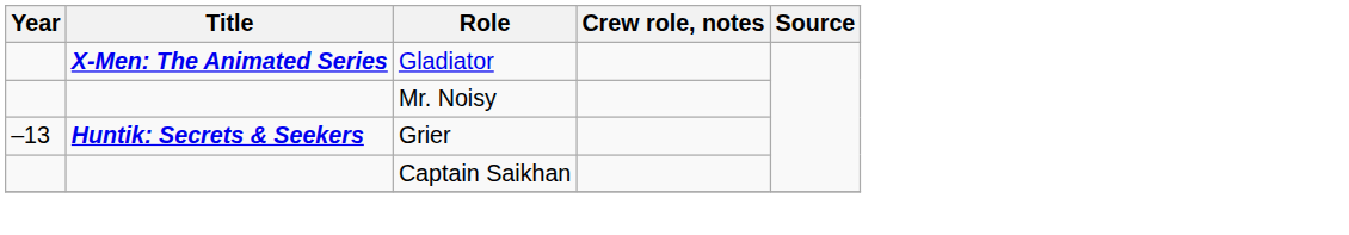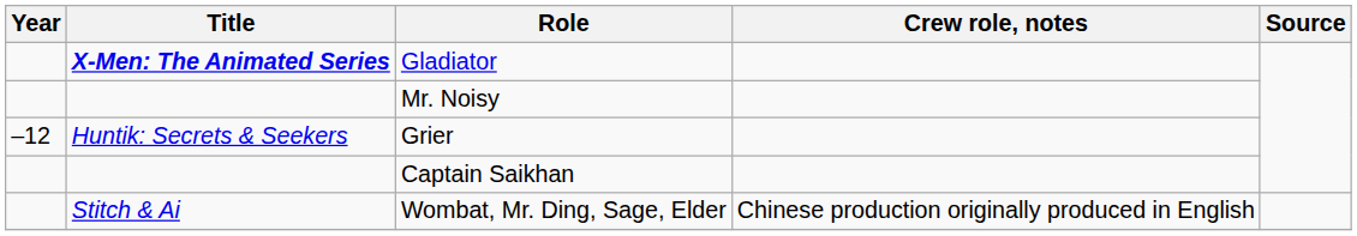 <table class="wikitable sortable plainrowheaders">
 <tr>
 <th>Year</th>
 <th>Title</th>
 <th>Role</th>
 <th class="unsortable">Crew role, notes</th>
 <th class="unsortable">Source</th>
 </tr>
 <tr>
 <td></td>
 <td><strong><em><a href='#'>X-Men: The Animated Series</a></em></strong></td>
 <td><a href='#'>Gladiator</a></td>
 <td></td>
 <td rowspan="4"></td>
 </tr>
 <tr>
 <td></td>
 <td><em></em></td>
 <td>Mr. Noisy</td>
 <td></td>
 </tr>
 <tr>
-<td>–13</td>
-<td><strong><em><a href='#'>Huntik: Secrets & Seekers</a></em></strong></td>
+<td>–12</td>
+<td><em><a href='#'>Huntik: Secrets & Seekers</a></em></td>
 <td>Grier</td>
 <td></td>
 </tr>
 <tr>
 <td></td>
 <td><em></em></td>
 <td>Captain Saikhan</td>
 <td></td>
 </tr>
 <tr>
+<td></td>
+<td><em><a href='#'>Stitch & Ai</a></em></td>
+<td>Wombat, Mr. Ding, Sage, Elder</td>
+<td>Chinese production originally produced in English</td>
+<td></td>
+</tr>
+<tr>
 </tr>
 </table>
